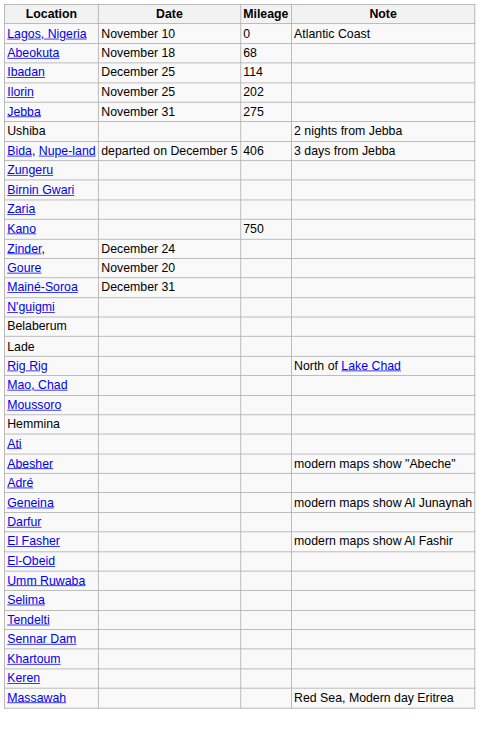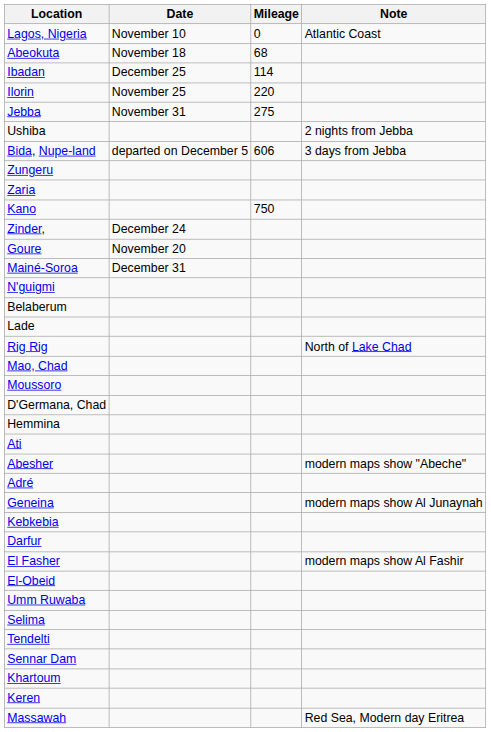 <table class="wikitable">
 <tr>
 <th>Location</th>
 <th>Date</th>
 <th>Mileage</th>
 <th>Note</th>
 </tr>
 <tr>
 <td><a href='#'>Lagos, Nigeria</a></td>
 <td>November 10</td>
 <td>0</td>
 <td>Atlantic Coast</td>
 </tr>
 <tr>
 <td><a href='#'>Abeokuta</a></td>
 <td>November 18</td>
 <td>68</td>
 <td></td>
 </tr>
 <tr>
 <td><a href='#'>Ibadan</a></td>
 <td>December 25</td>
 <td>114</td>
 <td></td>
 </tr>
 <tr>
 <td><a href='#'>Ilorin</a></td>
 <td>November 25</td>
-<td>202</td>
+<td>220</td>
 <td></td>
 </tr>
 <tr>
 <td><a href='#'>Jebba</a></td>
 <td>November 31</td>
 <td>275</td>
 <td></td>
 </tr>
 <tr>
 <td>Ushiba</td>
 <td></td>
 <td></td>
 <td>2 nights from Jebba</td>
 </tr>
 <tr>
 <td><a href='#'>Bida</a>, <a href='#'>Nupe-land</a></td>
 <td>departed on December 5</td>
-<td>406</td>
+<td>606</td>
 <td>3 days from Jebba</td>
 </tr>
 <tr>
 <td><a href='#'>Zungeru</a></td>
-<td></td>
-<td></td>
-<td></td>
-</tr>
-<tr>
-<td><a href='#'>Birnin Gwari</a></td>
 <td></td>
 <td></td>
 <td></td>
 </tr>
 <tr>
 <td><a href='#'>Zaria</a></td>
 <td></td>
 <td></td>
 <td></td>
 </tr>
 <tr>
 <td><a href='#'>Kano</a></td>
 <td></td>
 <td>750</td>
 <td></td>
 </tr>
 <tr>
 <td><a href='#'>Zinder</a>,</td>
 <td>December 24</td>
 <td></td>
 <td></td>
 </tr>
 <tr>
 <td><a href='#'>Goure</a></td>
 <td>November 20</td>
 <td></td>
 <td></td>
 </tr>
 <tr>
 <td><a href='#'>Mainé-Soroa</a></td>
 <td>December 31</td>
 <td></td>
 <td></td>
 </tr>
 <tr>
 <td><a href='#'>N'guigmi</a></td>
 <td></td>
 <td></td>
 <td></td>
 </tr>
 <tr>
 <td>Belaberum</td>
 <td></td>
 <td></td>
 <td></td>
 </tr>
 <tr>
 <td>Lade</td>
 <td></td>
 <td></td>
 <td></td>
 </tr>
 <tr>
 <td><a href='#'>Rig Rig</a></td>
 <td></td>
 <td></td>
 <td>North of <a href='#'>Lake Chad</a></td>
 </tr>
 <tr>
 <td><a href='#'>Mao, Chad</a></td>
 <td></td>
 <td></td>
 <td></td>
 </tr>
 <tr>
 <td><a href='#'>Moussoro</a></td>
 <td></td>
 <td></td>
 <td></td>
 </tr>
 <tr>
+<td>D'Germana, Chad</td>
+<td></td>
+<td></td>
+<td></td>
+</tr>
+<tr>
 <td>Hemmina</td>
 <td></td>
 <td></td>
 <td></td>
 </tr>
 <tr>
 <td><a href='#'>Ati</a></td>
 <td></td>
 <td></td>
 <td></td>
 </tr>
 <tr>
 <td><a href='#'>Abesher</a></td>
 <td></td>
 <td></td>
 <td>modern maps show "Abeche"</td>
 </tr>
 <tr>
 <td><a href='#'>Adré</a></td>
 <td></td>
 <td></td>
 <td></td>
 </tr>
 <tr>
 <td><a href='#'>Geneina</a></td>
 <td></td>
 <td></td>
 <td>modern maps show Al Junaynah</td>
+</tr>
+<tr>
+<td><a href='#'>Kebkebia</a></td>
+<td></td>
+<td></td>
+<td></td>
 </tr>
 <tr>
 <td><a href='#'>Darfur</a></td>
 <td></td>
 <td></td>
 <td></td>
 </tr>
 <tr>
 <td><a href='#'>El Fasher</a></td>
 <td></td>
 <td></td>
 <td>modern maps show Al Fashir</td>
 </tr>
 <tr>
 <td><a href='#'>El-Obeid</a></td>
 <td></td>
 <td></td>
 <td></td>
 </tr>
 <tr>
 <td><a href='#'>Umm Ruwaba</a></td>
 <td></td>
 <td></td>
 <td></td>
 </tr>
 <tr>
 <td><a href='#'>Selima</a></td>
 <td></td>
 <td></td>
 <td></td>
 </tr>
 <tr>
 <td><a href='#'>Tendelti</a></td>
 <td></td>
 <td></td>
 <td></td>
 </tr>
 <tr>
 <td><a href='#'>Sennar Dam</a></td>
 <td></td>
 <td></td>
 <td></td>
 </tr>
 <tr>
 <td><a href='#'>Khartoum</a></td>
 <td></td>
 <td></td>
 <td></td>
 </tr>
 <tr>
 <td><a href='#'>Keren</a></td>
 <td></td>
 <td></td>
 <td></td>
 </tr>
 <tr>
 <td><a href='#'>Massawah</a></td>
 <td></td>
 <td></td>
 <td>Red Sea, Modern day Eritrea</td>
 </tr>
 </table>
